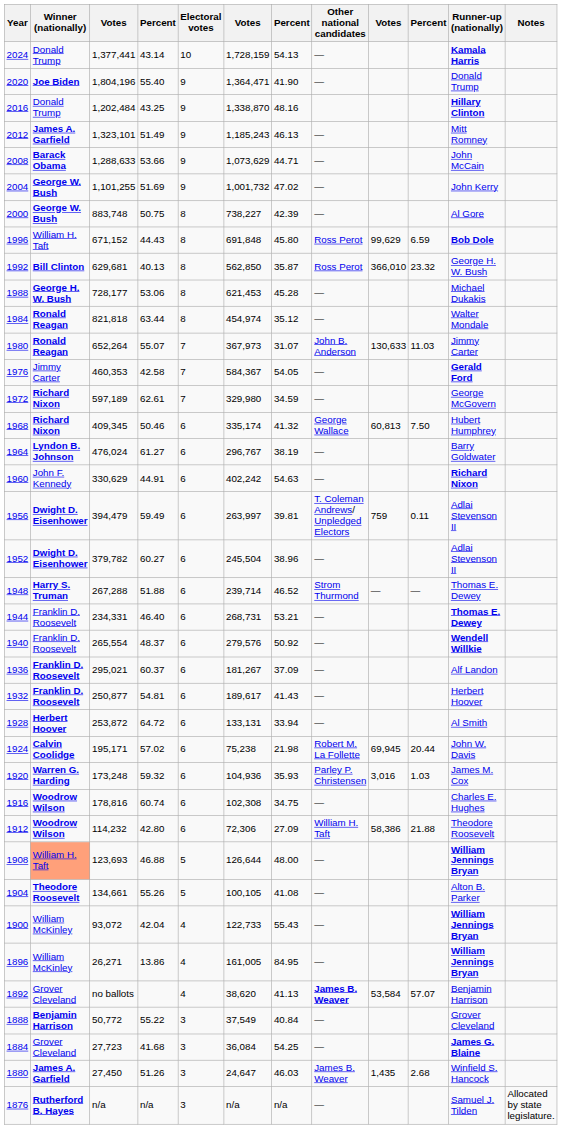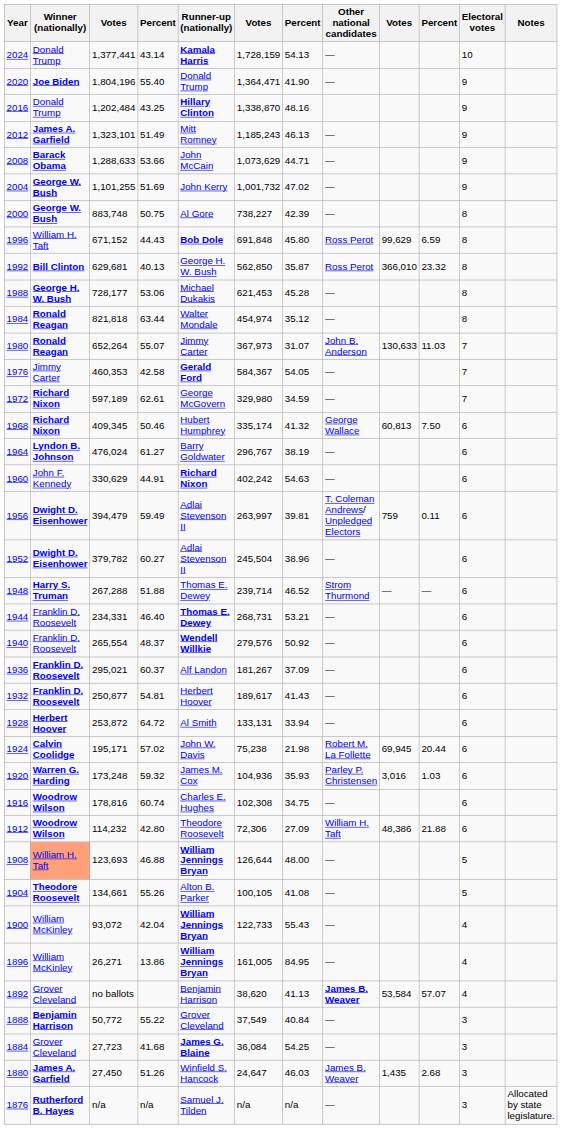 <table class="wikitable sortable">
 <tr>
 <th data-sort-type="number">Year</th>
 <th>Winner (nationally)</th>
 <th data-sort-type="number">Votes</th>
 <th data-sort-type="number">Percent</th>
-<th data-sort-type="number">Electoral<br>votes</th>
+<th>Runner-up (nationally)</th>
 <th data-sort-type="number">Votes</th>
 <th data-sort-type="number">Percent</th>
 <th>Other national<br>candidates</th>
 <th data-sort-type="number">Votes</th>
 <th data-sort-type="number">Percent</th>
-<th>Runner-up (nationally)</th>
+<th data-sort-type="number">Electoral<br>votes</th>
 <th class="unsortable">Notes</th>
 </tr>
 <tr>
 <td><a href='#'>2024</a></td>
 <td><a href='#'>Donald Trump</a></td>
 <td>1,377,441</td>
 <td>43.14</td>
-<td>10</td>
+<td><strong><a href='#'>Kamala Harris</a></strong></td>
 <td>1,728,159</td>
 <td>54.13</td>
 <td>—</td>
 <td></td>
 <td></td>
-<td><strong><a href='#'>Kamala Harris</a></strong></td>
+<td>10</td>
 <td></td>
 </tr>
 <tr>
 <td><a href='#'>2020</a></td>
 <td><strong><a href='#'>Joe Biden</a></strong></td>
 <td>1,804,196</td>
 <td>55.40</td>
-<td>9</td>
+<td><a href='#'>Donald Trump</a></td>
 <td>1,364,471</td>
 <td>41.90</td>
 <td>—</td>
 <td></td>
 <td></td>
-<td><a href='#'>Donald Trump</a></td>
+<td>9</td>
 <td></td>
 </tr>
 <tr>
 <td><a href='#'>2016</a></td>
 <td><a href='#'>Donald Trump</a></td>
 <td>1,202,484</td>
 <td>43.25</td>
-<td>9</td>
+<td><strong><a href='#'>Hillary Clinton</a></strong></td>
 <td>1,338,870</td>
 <td>48.16</td>
 <td></td>
 <td></td>
 <td></td>
-<td><strong><a href='#'>Hillary Clinton</a></strong></td>
+<td>9</td>
 <td></td>
 </tr>
 <tr>
 <td><a href='#'>2012</a></td>
 <td><strong><a href='#'>James A. Garfield</a></strong></td>
 <td>1,323,101</td>
 <td>51.49</td>
-<td>9</td>
+<td><a href='#'>Mitt Romney</a></td>
 <td>1,185,243</td>
 <td>46.13</td>
 <td>—</td>
 <td></td>
 <td></td>
-<td><a href='#'>Mitt Romney</a></td>
+<td>9</td>
 <td></td>
 </tr>
 <tr>
 <td><a href='#'>2008</a></td>
 <td><strong><a href='#'>Barack Obama</a></strong></td>
 <td>1,288,633</td>
 <td>53.66</td>
-<td>9</td>
+<td><a href='#'>John McCain</a></td>
 <td>1,073,629</td>
 <td>44.71</td>
 <td>—</td>
 <td></td>
 <td></td>
-<td><a href='#'>John McCain</a></td>
+<td>9</td>
 <td></td>
 </tr>
 <tr>
 <td><a href='#'>2004</a></td>
 <td><strong><a href='#'>George W. Bush</a></strong></td>
 <td>1,101,255</td>
 <td>51.69</td>
-<td>9</td>
+<td><a href='#'>John Kerry</a></td>
 <td>1,001,732</td>
 <td>47.02</td>
 <td>—</td>
 <td></td>
 <td></td>
-<td><a href='#'>John Kerry</a></td>
+<td>9</td>
 <td></td>
 </tr>
 <tr>
 <td><a href='#'>2000</a></td>
 <td><strong><a href='#'>George W. Bush</a></strong></td>
 <td>883,748</td>
 <td>50.75</td>
-<td>8</td>
+<td><a href='#'>Al Gore</a></td>
 <td>738,227</td>
 <td>42.39</td>
 <td>—</td>
 <td></td>
 <td></td>
-<td><a href='#'>Al Gore</a></td>
+<td>8</td>
 <td></td>
 </tr>
 <tr>
 <td><a href='#'>1996</a></td>
 <td><a href='#'>William H. Taft</a></td>
 <td>671,152</td>
 <td>44.43</td>
-<td>8</td>
+<td><strong><a href='#'>Bob Dole</a></strong></td>
 <td>691,848</td>
 <td>45.80</td>
 <td><a href='#'>Ross Perot</a></td>
 <td>99,629</td>
 <td>6.59</td>
-<td><strong><a href='#'>Bob Dole</a></strong></td>
+<td>8</td>
 <td></td>
 </tr>
 <tr>
 <td><a href='#'>1992</a></td>
 <td><strong><a href='#'>Bill Clinton</a></strong></td>
 <td>629,681</td>
 <td>40.13</td>
-<td>8</td>
+<td><a href='#'>George H. W. Bush</a></td>
 <td>562,850</td>
 <td>35.87</td>
 <td><a href='#'>Ross Perot</a></td>
 <td>366,010</td>
 <td>23.32</td>
-<td><a href='#'>George H. W. Bush</a></td>
+<td>8</td>
 <td></td>
 </tr>
 <tr>
 <td><a href='#'>1988</a></td>
 <td><strong><a href='#'>George H. W. Bush</a></strong></td>
 <td>728,177</td>
 <td>53.06</td>
-<td>8</td>
+<td><a href='#'>Michael Dukakis</a></td>
 <td>621,453</td>
 <td>45.28</td>
 <td>—</td>
 <td></td>
 <td></td>
-<td><a href='#'>Michael Dukakis</a></td>
+<td>8</td>
 <td></td>
 </tr>
 <tr>
 <td><a href='#'>1984</a></td>
 <td><strong><a href='#'>Ronald Reagan</a></strong></td>
 <td>821,818</td>
 <td>63.44</td>
-<td>8</td>
+<td><a href='#'>Walter Mondale</a></td>
 <td>454,974</td>
 <td>35.12</td>
 <td>—</td>
 <td></td>
 <td></td>
-<td><a href='#'>Walter Mondale</a></td>
+<td>8</td>
 <td></td>
 </tr>
 <tr>
 <td><a href='#'>1980</a></td>
 <td><strong><a href='#'>Ronald Reagan</a></strong></td>
 <td>652,264</td>
 <td>55.07</td>
-<td>7</td>
+<td><a href='#'>Jimmy Carter</a></td>
 <td>367,973</td>
 <td>31.07</td>
 <td><a href='#'>John B. Anderson</a></td>
 <td>130,633</td>
 <td>11.03</td>
-<td><a href='#'>Jimmy Carter</a></td>
+<td>7</td>
 <td></td>
 </tr>
 <tr>
 <td><a href='#'>1976</a></td>
 <td><a href='#'>Jimmy Carter</a></td>
 <td>460,353</td>
 <td>42.58</td>
-<td>7</td>
+<td><strong><a href='#'>Gerald Ford</a></strong></td>
 <td>584,367</td>
 <td>54.05</td>
 <td>—</td>
 <td></td>
 <td></td>
-<td><strong><a href='#'>Gerald Ford</a></strong></td>
+<td>7</td>
 <td></td>
 </tr>
 <tr>
 <td><a href='#'>1972</a></td>
 <td><strong><a href='#'>Richard Nixon</a></strong></td>
 <td>597,189</td>
 <td>62.61</td>
-<td>7</td>
+<td><a href='#'>George McGovern</a></td>
 <td>329,980</td>
 <td>34.59</td>
 <td>—</td>
 <td></td>
 <td></td>
-<td><a href='#'>George McGovern</a></td>
+<td>7</td>
 <td></td>
 </tr>
 <tr>
 <td><a href='#'>1968</a></td>
 <td><strong><a href='#'>Richard Nixon</a></strong></td>
 <td>409,345</td>
 <td>50.46</td>
-<td>6</td>
+<td><a href='#'>Hubert Humphrey</a></td>
 <td>335,174</td>
 <td>41.32</td>
 <td><a href='#'>George Wallace</a></td>
 <td>60,813</td>
 <td>7.50</td>
-<td><a href='#'>Hubert Humphrey</a></td>
+<td>6</td>
 <td></td>
 </tr>
 <tr>
 <td><a href='#'>1964</a></td>
 <td><strong><a href='#'>Lyndon B. Johnson</a></strong></td>
 <td>476,024</td>
 <td>61.27</td>
-<td>6</td>
+<td><a href='#'>Barry Goldwater</a></td>
 <td>296,767</td>
 <td>38.19</td>
 <td>—</td>
 <td></td>
 <td></td>
-<td><a href='#'>Barry Goldwater</a></td>
+<td>6</td>
 <td></td>
 </tr>
 <tr>
 <td><a href='#'>1960</a></td>
 <td><a href='#'>John F. Kennedy</a></td>
 <td>330,629</td>
 <td>44.91</td>
-<td>6</td>
+<td><strong><a href='#'>Richard Nixon</a></strong></td>
 <td>402,242</td>
 <td>54.63</td>
 <td>—</td>
 <td></td>
 <td></td>
-<td><strong><a href='#'>Richard Nixon</a></strong></td>
+<td>6</td>
 <td></td>
 </tr>
 <tr>
 <td><a href='#'>1956</a></td>
 <td><strong><a href='#'>Dwight D. Eisenhower</a></strong></td>
 <td>394,479</td>
 <td>59.49</td>
-<td>6</td>
+<td><a href='#'>Adlai Stevenson II</a></td>
 <td>263,997</td>
 <td>39.81</td>
 <td><a href='#'>T. Coleman Andrews</a>/<br><a href='#'>Unpledged Electors</a></td>
 <td>759</td>
 <td>0.11</td>
-<td><a href='#'>Adlai Stevenson II</a></td>
+<td>6</td>
 <td></td>
 </tr>
 <tr>
 <td><a href='#'>1952</a></td>
 <td><strong><a href='#'>Dwight D. Eisenhower</a></strong></td>
 <td>379,782</td>
 <td>60.27</td>
-<td>6</td>
+<td><a href='#'>Adlai Stevenson II</a></td>
 <td>245,504</td>
 <td>38.96</td>
 <td>—</td>
 <td></td>
 <td></td>
-<td><a href='#'>Adlai Stevenson II</a></td>
+<td>6</td>
 <td></td>
 </tr>
 <tr>
 <td><a href='#'>1948</a></td>
 <td><strong><a href='#'>Harry S. Truman</a></strong></td>
 <td>267,288</td>
 <td>51.88</td>
-<td>6</td>
+<td><a href='#'>Thomas E. Dewey</a></td>
 <td>239,714</td>
 <td>46.52</td>
 <td><a href='#'>Strom Thurmond</a></td>
 <td>—</td>
 <td>—</td>
-<td><a href='#'>Thomas E. Dewey</a></td>
+<td>6</td>
 <td></td>
 </tr>
 <tr>
 <td><a href='#'>1944</a></td>
 <td><a href='#'>Franklin D. Roosevelt</a></td>
 <td>234,331</td>
 <td>46.40</td>
-<td>6</td>
+<td><strong><a href='#'>Thomas E. Dewey</a></strong></td>
 <td>268,731</td>
 <td>53.21</td>
 <td>—</td>
 <td></td>
 <td></td>
-<td><strong><a href='#'>Thomas E. Dewey</a></strong></td>
+<td>6</td>
 <td></td>
 </tr>
 <tr>
 <td><a href='#'>1940</a></td>
 <td><a href='#'>Franklin D. Roosevelt</a></td>
 <td>265,554</td>
 <td>48.37</td>
-<td>6</td>
+<td><strong><a href='#'>Wendell Willkie</a></strong></td>
 <td>279,576</td>
 <td>50.92</td>
 <td>—</td>
 <td></td>
 <td></td>
-<td><strong><a href='#'>Wendell Willkie</a></strong></td>
+<td>6</td>
 <td></td>
 </tr>
 <tr>
 <td><a href='#'>1936</a></td>
 <td><strong><a href='#'>Franklin D. Roosevelt</a></strong></td>
 <td>295,021</td>
 <td>60.37</td>
-<td>6</td>
+<td><a href='#'>Alf Landon</a></td>
 <td>181,267</td>
 <td>37.09</td>
 <td>—</td>
 <td></td>
 <td></td>
-<td><a href='#'>Alf Landon</a></td>
+<td>6</td>
 <td></td>
 </tr>
 <tr>
 <td><a href='#'>1932</a></td>
 <td><strong><a href='#'>Franklin D. Roosevelt</a></strong></td>
 <td>250,877</td>
 <td>54.81</td>
-<td>6</td>
+<td><a href='#'>Herbert Hoover</a></td>
 <td>189,617</td>
 <td>41.43</td>
 <td>—</td>
 <td></td>
 <td></td>
-<td><a href='#'>Herbert Hoover</a></td>
+<td>6</td>
 <td></td>
 </tr>
 <tr>
 <td><a href='#'>1928</a></td>
 <td><strong><a href='#'>Herbert Hoover</a></strong></td>
 <td>253,872</td>
 <td>64.72</td>
-<td>6</td>
+<td><a href='#'>Al Smith</a></td>
 <td>133,131</td>
 <td>33.94</td>
 <td>—</td>
 <td></td>
 <td></td>
-<td><a href='#'>Al Smith</a></td>
+<td>6</td>
 <td></td>
 </tr>
 <tr>
 <td><a href='#'>1924</a></td>
 <td><strong><a href='#'>Calvin Coolidge</a></strong></td>
 <td>195,171</td>
 <td>57.02</td>
-<td>6</td>
+<td><a href='#'>John W. Davis</a></td>
 <td>75,238</td>
 <td>21.98</td>
 <td><a href='#'>Robert M. La Follette</a></td>
 <td>69,945</td>
 <td>20.44</td>
-<td><a href='#'>John W. Davis</a></td>
+<td>6</td>
 <td></td>
 </tr>
 <tr>
 <td><a href='#'>1920</a></td>
 <td><strong><a href='#'>Warren G. Harding</a></strong></td>
 <td>173,248</td>
 <td>59.32</td>
-<td>6</td>
+<td><a href='#'>James M. Cox</a></td>
 <td>104,936</td>
 <td>35.93</td>
 <td><a href='#'>Parley P. Christensen</a></td>
 <td>3,016</td>
 <td>1.03</td>
-<td><a href='#'>James M. Cox</a></td>
+<td>6</td>
 <td></td>
 </tr>
 <tr>
 <td><a href='#'>1916</a></td>
 <td><strong><a href='#'>Woodrow Wilson</a></strong></td>
 <td>178,816</td>
 <td>60.74</td>
-<td>6</td>
+<td><a href='#'>Charles E. Hughes</a></td>
 <td>102,308</td>
 <td>34.75</td>
 <td>—</td>
 <td></td>
 <td></td>
-<td><a href='#'>Charles E. Hughes</a></td>
+<td>6</td>
 <td></td>
 </tr>
 <tr>
 <td><a href='#'>1912</a></td>
 <td><strong><a href='#'>Woodrow Wilson</a></strong></td>
 <td>114,232</td>
 <td>42.80</td>
-<td>6</td>
+<td><a href='#'>Theodore Roosevelt</a></td>
 <td>72,306</td>
 <td>27.09</td>
 <td><a href='#'>William H. Taft</a></td>
-<td>58,386</td>
+<td>48,386</td>
 <td>21.88</td>
-<td><a href='#'>Theodore Roosevelt</a></td>
+<td>6</td>
 <td></td>
 </tr>
 <tr>
 <td><a href='#'>1908</a></td>
 <td style="background: lightsalmon;"><a href='#'>William H. Taft</a></td>
 <td>123,693</td>
 <td>46.88</td>
-<td>5</td>
+<td><strong><a href='#'>William Jennings Bryan</a></strong></td>
 <td>126,644</td>
 <td>48.00</td>
 <td>—</td>
 <td></td>
 <td></td>
-<td><strong><a href='#'>William Jennings Bryan</a></strong></td>
+<td>5</td>
 <td></td>
 </tr>
 <tr>
 <td><a href='#'>1904</a></td>
 <td><strong><a href='#'>Theodore Roosevelt</a></strong></td>
 <td>134,661</td>
 <td>55.26</td>
-<td>5</td>
+<td><a href='#'>Alton B. Parker</a></td>
 <td>100,105</td>
 <td>41.08</td>
 <td>—</td>
 <td></td>
 <td></td>
-<td><a href='#'>Alton B. Parker</a></td>
+<td>5</td>
 <td></td>
 </tr>
 <tr>
 <td><a href='#'>1900</a></td>
 <td><a href='#'>William McKinley</a></td>
 <td>93,072</td>
 <td>42.04</td>
-<td>4</td>
+<td><strong><a href='#'>William Jennings Bryan</a></strong></td>
 <td>122,733</td>
 <td>55.43</td>
 <td>—</td>
 <td></td>
 <td></td>
-<td><strong><a href='#'>William Jennings Bryan</a></strong></td>
+<td>4</td>
 <td></td>
 </tr>
 <tr>
 <td><a href='#'>1896</a></td>
 <td><a href='#'>William McKinley</a></td>
 <td>26,271</td>
 <td>13.86</td>
-<td>4</td>
+<td><strong><a href='#'>William Jennings Bryan</a></strong></td>
 <td>161,005</td>
 <td>84.95</td>
 <td>—</td>
 <td></td>
 <td></td>
-<td><strong><a href='#'>William Jennings Bryan</a></strong></td>
+<td>4</td>
 <td></td>
 </tr>
 <tr>
 <td><a href='#'>1892</a></td>
 <td><a href='#'>Grover Cleveland</a></td>
 <td>no ballots</td>
 <td></td>
-<td>4</td>
+<td><a href='#'>Benjamin Harrison</a></td>
 <td>38,620</td>
 <td>41.13</td>
 <td><strong><a href='#'>James B. Weaver</a></strong></td>
 <td>53,584</td>
 <td>57.07</td>
-<td><a href='#'>Benjamin Harrison</a></td>
+<td>4</td>
 <td></td>
 </tr>
 <tr>
 <td><a href='#'>1888</a></td>
 <td><strong><a href='#'>Benjamin Harrison</a></strong></td>
 <td>50,772</td>
 <td>55.22</td>
-<td>3</td>
+<td><a href='#'>Grover Cleveland</a></td>
 <td>37,549</td>
 <td>40.84</td>
 <td>—</td>
 <td></td>
 <td></td>
-<td><a href='#'>Grover Cleveland</a></td>
+<td>3</td>
 <td></td>
 </tr>
 <tr>
 <td><a href='#'>1884</a></td>
 <td><a href='#'>Grover Cleveland</a></td>
 <td>27,723</td>
 <td>41.68</td>
-<td>3</td>
+<td><strong><a href='#'>James G. Blaine</a></strong></td>
 <td>36,084</td>
 <td>54.25</td>
 <td>—</td>
 <td></td>
 <td></td>
-<td><strong><a href='#'>James G. Blaine</a></strong></td>
+<td>3</td>
 <td></td>
 </tr>
 <tr>
 <td><a href='#'>1880</a></td>
 <td><strong><a href='#'>James A. Garfield</a></strong></td>
 <td>27,450</td>
 <td>51.26</td>
-<td>3</td>
+<td><a href='#'>Winfield S. Hancock</a></td>
 <td>24,647</td>
 <td>46.03</td>
 <td><a href='#'>James B. Weaver</a></td>
 <td>1,435</td>
 <td>2.68</td>
-<td><a href='#'>Winfield S. Hancock</a></td>
+<td>3</td>
 <td></td>
 </tr>
 <tr>
 <td><a href='#'>1876</a></td>
 <td><strong><a href='#'>Rutherford B. Hayes</a></strong></td>
 <td>n/a</td>
 <td>n/a</td>
-<td>3</td>
+<td><a href='#'>Samuel J. Tilden</a></td>
 <td>n/a</td>
 <td>n/a</td>
 <td>—</td>
 <td></td>
 <td></td>
-<td><a href='#'>Samuel J. Tilden</a></td>
+<td>3</td>
 <td>Allocated by state legislature.</td>
 </tr>
 </table>
